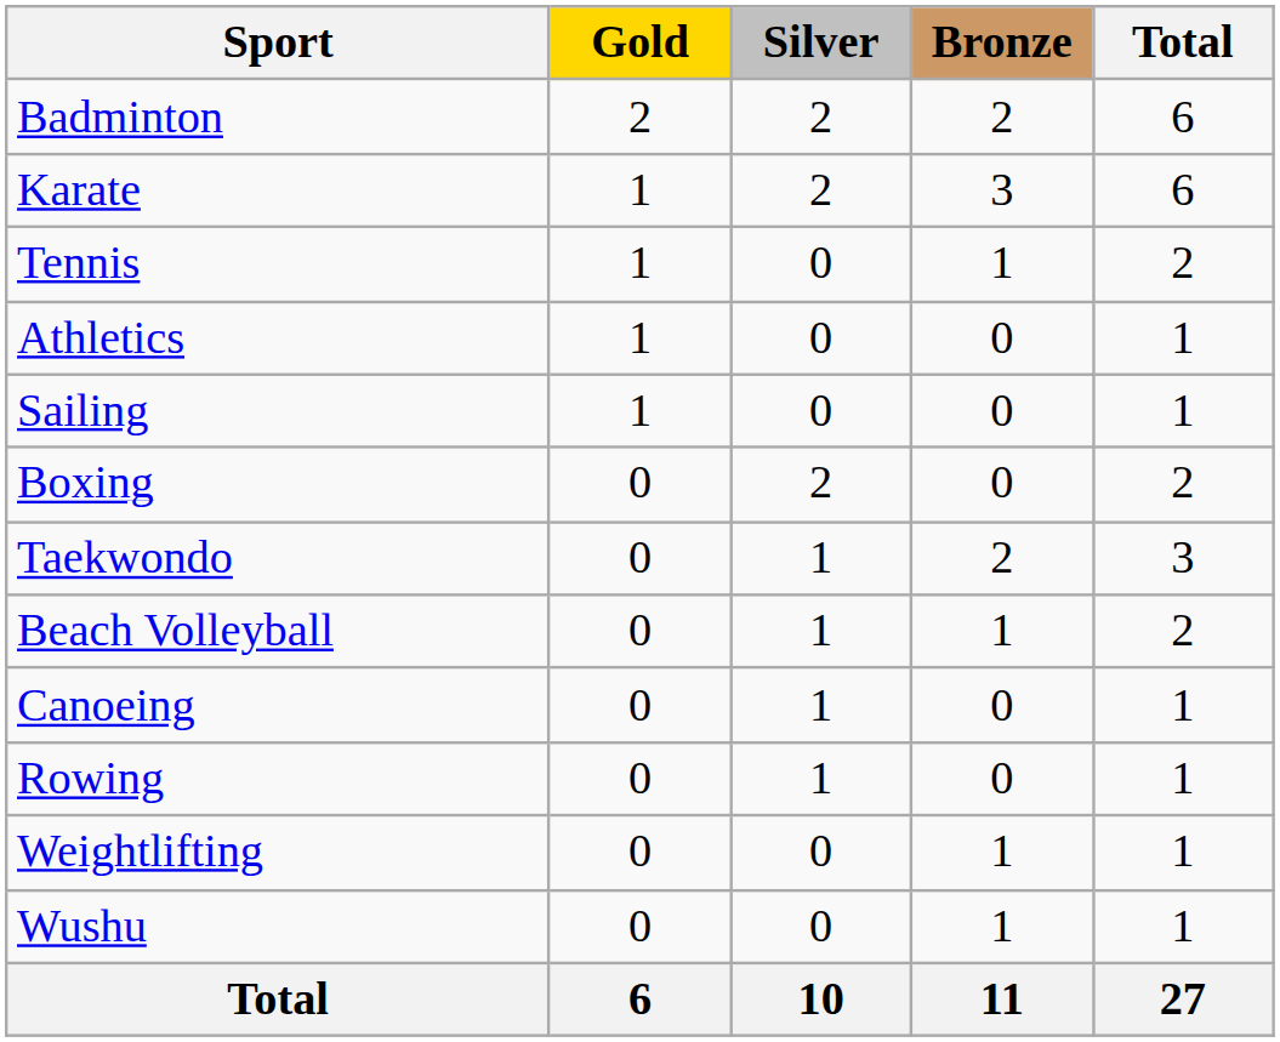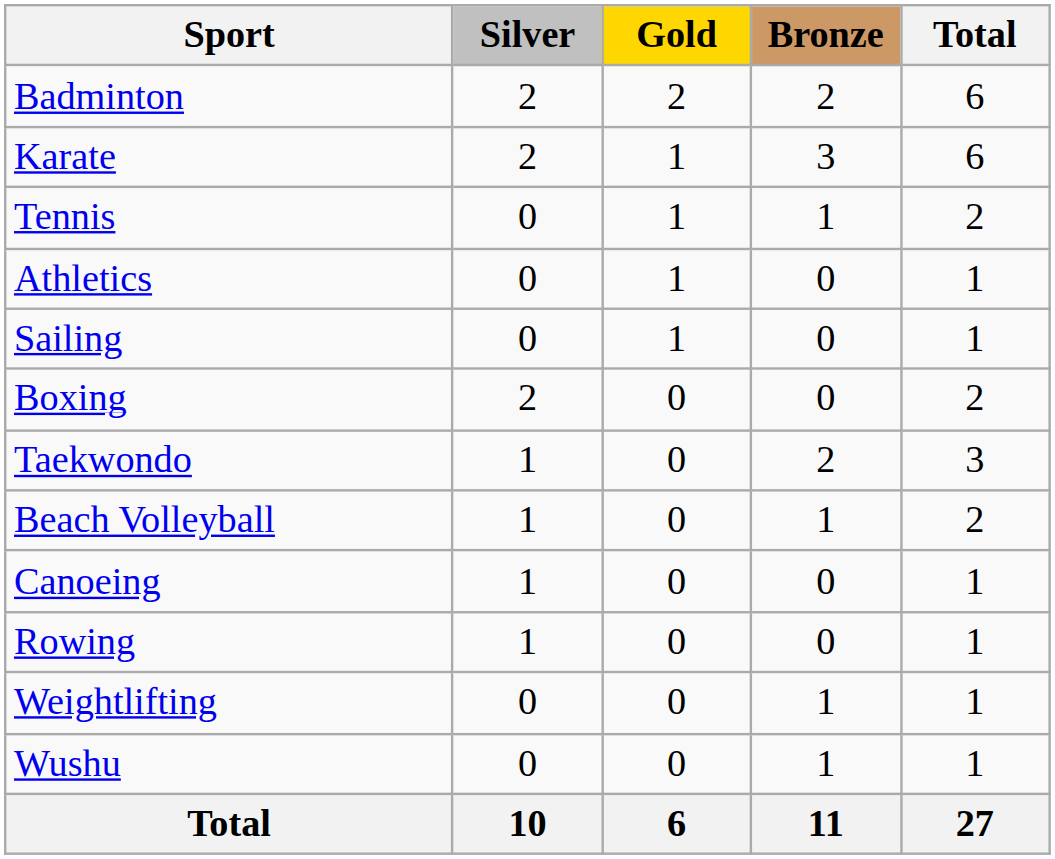 <table class="wikitable sortable" style="text-align:center;">
 <tr>
 <th width=180>Sport</th>
+<th scope="col" style="background:silver; width:55px;">Silver</th>
 <th scope="col" style="background:gold; width:55px;">Gold</th>
-<th scope="col" style="background:silver; width:55px;">Silver</th>
 <th scope="col" style="background:#cc9966; width:55px;">Bronze</th>
 <th width=55>Total</th>
 </tr>
 <tr>
 <td align=left><a href='#'>Badminton</a></td>
 <td>2</td>
 <td>2</td>
 <td>2</td>
 <td>6</td>
 </tr>
 <tr>
 <td align=left><a href='#'>Karate</a></td>
+<td>2</td>
 <td>1</td>
-<td>2</td>
 <td>3</td>
 <td>6</td>
 </tr>
 <tr>
 <td align=left><a href='#'>Tennis</a></td>
+<td>0</td>
+<td>1</td>
+<td>1</td>
+<td>2</td>
+</tr>
+<tr>
+<td align=left><a href='#'>Athletics</a></td>
+<td>0</td>
+<td>1</td>
+<td>0</td>
+<td>1</td>
+</tr>
+<tr>
+<td align=left><a href='#'>Sailing</a></td>
+<td>0</td>
+<td>1</td>
+<td>0</td>
+<td>1</td>
+</tr>
+<tr>
+<td align=left><a href='#'>Boxing</a></td>
+<td>2</td>
+<td>0</td>
+<td>0</td>
+<td>2</td>
+</tr>
+<tr>
+<td align=left><a href='#'>Taekwondo</a></td>
+<td>1</td>
+<td>0</td>
+<td>2</td>
+<td>3</td>
+</tr>
+<tr>
+<td align=left><a href='#'>Beach Volleyball</a></td>
 <td>1</td>
 <td>0</td>
 <td>1</td>
 <td>2</td>
 </tr>
 <tr>
-<td align=left><a href='#'>Athletics</a></td>
+<td align=left><a href='#'>Canoeing</a></td>
 <td>1</td>
 <td>0</td>
 <td>0</td>
 <td>1</td>
 </tr>
 <tr>
-<td align=left><a href='#'>Sailing</a></td>
+<td align=left><a href='#'>Rowing</a></td>
 <td>1</td>
 <td>0</td>
-<td>0</td>
-<td>1</td>
-</tr>
-<tr>
-<td align=left><a href='#'>Boxing</a></td>
-<td>0</td>
-<td>2</td>
-<td>0</td>
-<td>2</td>
-</tr>
-<tr>
-<td align=left><a href='#'>Taekwondo</a></td>
-<td>0</td>
-<td>1</td>
-<td>2</td>
-<td>3</td>
-</tr>
-<tr>
-<td align=left><a href='#'>Beach Volleyball</a></td>
-<td>0</td>
-<td>1</td>
-<td>1</td>
-<td>2</td>
-</tr>
-<tr>
-<td align=left><a href='#'>Canoeing</a></td>
-<td>0</td>
-<td>1</td>
-<td>0</td>
-<td>1</td>
-</tr>
-<tr>
-<td align=left><a href='#'>Rowing</a></td>
-<td>0</td>
-<td>1</td>
 <td>0</td>
 <td>1</td>
 </tr>
 <tr>
 <td align=left><a href='#'>Weightlifting</a></td>
 <td>0</td>
 <td>0</td>
 <td>1</td>
 <td>1</td>
 </tr>
 <tr>
 <td align=left><a href='#'>Wushu</a></td>
 <td>0</td>
 <td>0</td>
 <td>1</td>
 <td>1</td>
 </tr>
 <tr class="sortbottom">
 <th>Total</th>
+<th>10</th>
 <th>6</th>
-<th>10</th>
 <th>11</th>
 <th>27</th>
 </tr>
 </table>
